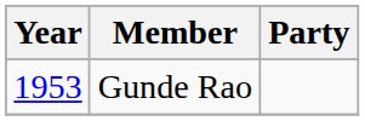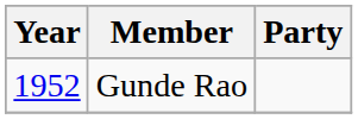 <table class="wikitable sortable">
 <tr>
 <th>Year</th>
 <th>Member</th>
 <th colspan=2>Party</th>
 </tr>
 <tr>
-<td><a href='#'>1953</a></td>
+<td><a href='#'>1952</a></td>
 <td>Gunde Rao</td>
 <td></td>
 </tr>
 <tr>
 </tr>
 </table>
